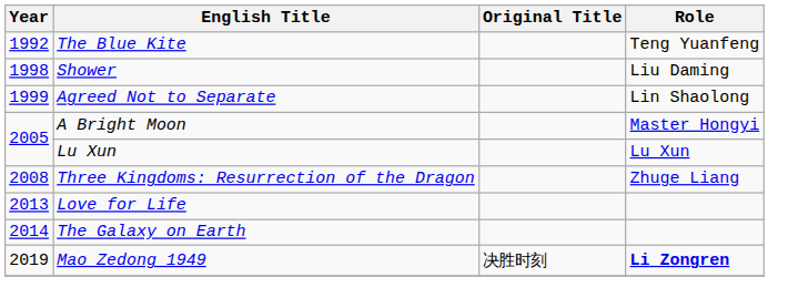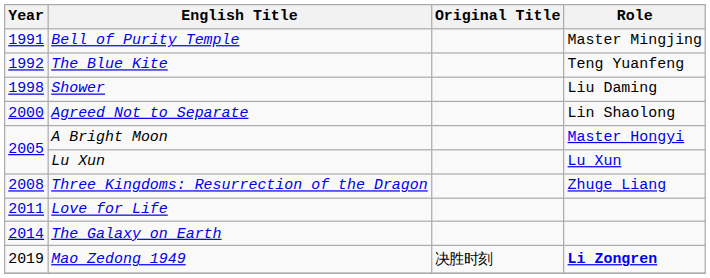 <table class="wikitable" style="font-size: 95%;">
 <tr>
 <th>Year</th>
 <th>English Title</th>
 <th>Original Title</th>
 <th>Role</th>
+</tr>
+<tr>
+<td><a href='#'>1991</a></td>
+<td><em><a href='#'>Bell of Purity Temple</a></em></td>
+<td></td>
+<td>Master Mingjing</td>
 </tr>
 <tr>
 <td><a href='#'>1992</a></td>
 <td><em><a href='#'>The Blue Kite</a></em></td>
 <td></td>
 <td>Teng Yuanfeng</td>
 </tr>
 <tr>
 <td><a href='#'>1998</a></td>
 <td><em><a href='#'>Shower</a></em></td>
 <td></td>
 <td>Liu Daming</td>
 </tr>
 <tr>
-<td><a href='#'>1999</a></td>
+<td><a href='#'>2000</a></td>
 <td><em><a href='#'>Agreed Not to Separate</a></em></td>
 <td></td>
 <td>Lin Shaolong</td>
 </tr>
 <tr>
 <td rowspan="2"><a href='#'>2005</a></td>
 <td><em>A Bright Moon</em></td>
 <td></td>
 <td><a href='#'>Master Hongyi</a></td>
 </tr>
 <tr>
 <td><em>Lu Xun</em></td>
 <td></td>
 <td><a href='#'>Lu Xun</a></td>
 </tr>
 <tr>
 <td><a href='#'>2008</a></td>
 <td><em><a href='#'>Three Kingdoms: Resurrection of the Dragon</a></em></td>
 <td></td>
 <td><a href='#'>Zhuge Liang</a></td>
 </tr>
 <tr>
-<td><a href='#'>2013</a></td>
+<td><a href='#'>2011</a></td>
 <td><em><a href='#'>Love for Life</a></em></td>
 <td></td>
 <td></td>
 </tr>
 <tr>
 <td><a href='#'>2014</a></td>
 <td><em><a href='#'>The Galaxy on Earth</a></em></td>
 <td></td>
 <td></td>
 </tr>
 <tr>
 <td>2019</td>
 <td><em><a href='#'>Mao Zedong 1949</a></em></td>
 <td>决胜时刻</td>
 <td><strong><a href='#'>Li Zongren</a></strong></td>
 </tr>
 <tr>
 </tr>
 </table>
